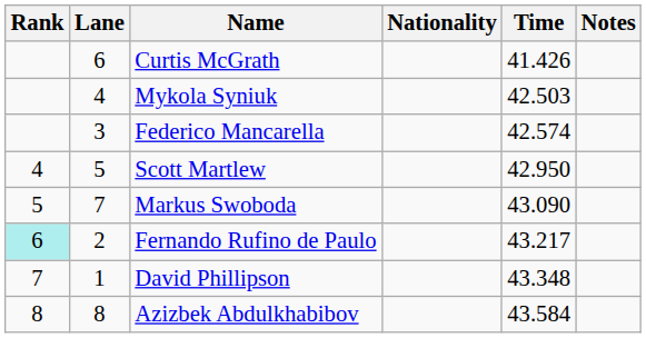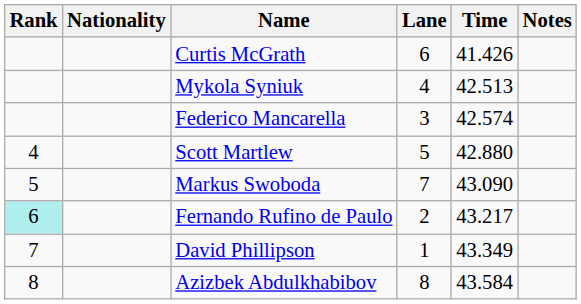 <table class="wikitable" style="text-align:center;">
 <tr>
 <th>Rank</th>
+<th>Nationality</th>
+<th>Name</th>
 <th>Lane</th>
-<th>Name</th>
-<th>Nationality</th>
 <th>Time</th>
 <th>Notes</th>
 </tr>
 <tr>
 <td></td>
+<td align=left></td>
+<td align=left><a href='#'>Curtis McGrath</a></td>
 <td>6</td>
-<td align=left><a href='#'>Curtis McGrath</a></td>
-<td align=left></td>
 <td>41.426</td>
 <td></td>
 </tr>
 <tr>
 <td></td>
+<td align=left></td>
+<td align=left><a href='#'>Mykola Syniuk</a></td>
 <td>4</td>
-<td align=left><a href='#'>Mykola Syniuk</a></td>
-<td align=left></td>
-<td>42.503</td>
+<td>42.513</td>
 <td></td>
 </tr>
 <tr>
 <td></td>
+<td align=left></td>
+<td align=left><a href='#'>Federico Mancarella</a></td>
 <td>3</td>
-<td align=left><a href='#'>Federico Mancarella</a></td>
-<td align=left></td>
 <td>42.574</td>
 <td></td>
 </tr>
 <tr>
 <td>4</td>
+<td align=left></td>
+<td align=left><a href='#'>Scott Martlew</a></td>
 <td>5</td>
-<td align=left><a href='#'>Scott Martlew</a></td>
-<td align=left></td>
-<td>42.950</td>
+<td>42.880</td>
 <td></td>
 </tr>
 <tr>
 <td>5</td>
+<td align=left></td>
+<td align=left><a href='#'>Markus Swoboda</a></td>
 <td>7</td>
-<td align=left><a href='#'>Markus Swoboda</a></td>
-<td align=left></td>
 <td>43.090</td>
 <td></td>
 </tr>
 <tr>
 <td style="background: paleturquoise;">6</td>
+<td align=left></td>
+<td align=left><a href='#'>Fernando Rufino de Paulo</a></td>
 <td>2</td>
-<td align=left><a href='#'>Fernando Rufino de Paulo</a></td>
-<td align=left></td>
 <td>43.217</td>
 <td></td>
 </tr>
 <tr>
 <td>7</td>
+<td align=left></td>
+<td align=left><a href='#'>David Phillipson</a></td>
 <td>1</td>
-<td align=left><a href='#'>David Phillipson</a></td>
-<td align=left></td>
-<td>43.348</td>
+<td>43.349</td>
 <td></td>
 </tr>
 <tr>
 <td>8</td>
+<td align=left></td>
+<td align=left><a href='#'>Azizbek Abdulkhabibov</a></td>
 <td>8</td>
-<td align=left><a href='#'>Azizbek Abdulkhabibov</a></td>
-<td align=left></td>
 <td>43.584</td>
 <td></td>
 </tr>
 </table>
